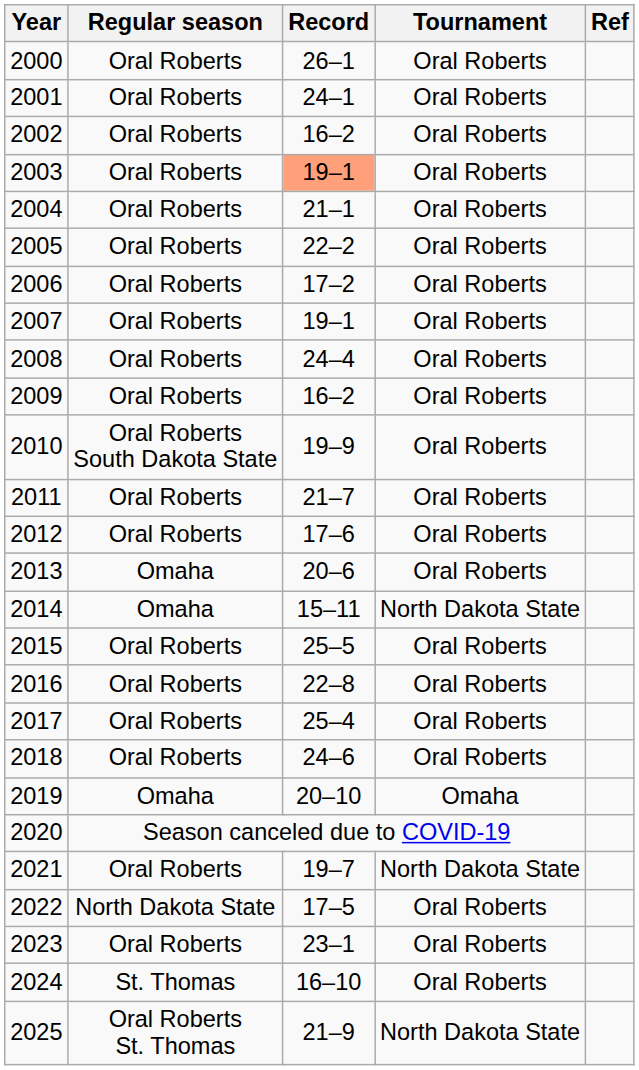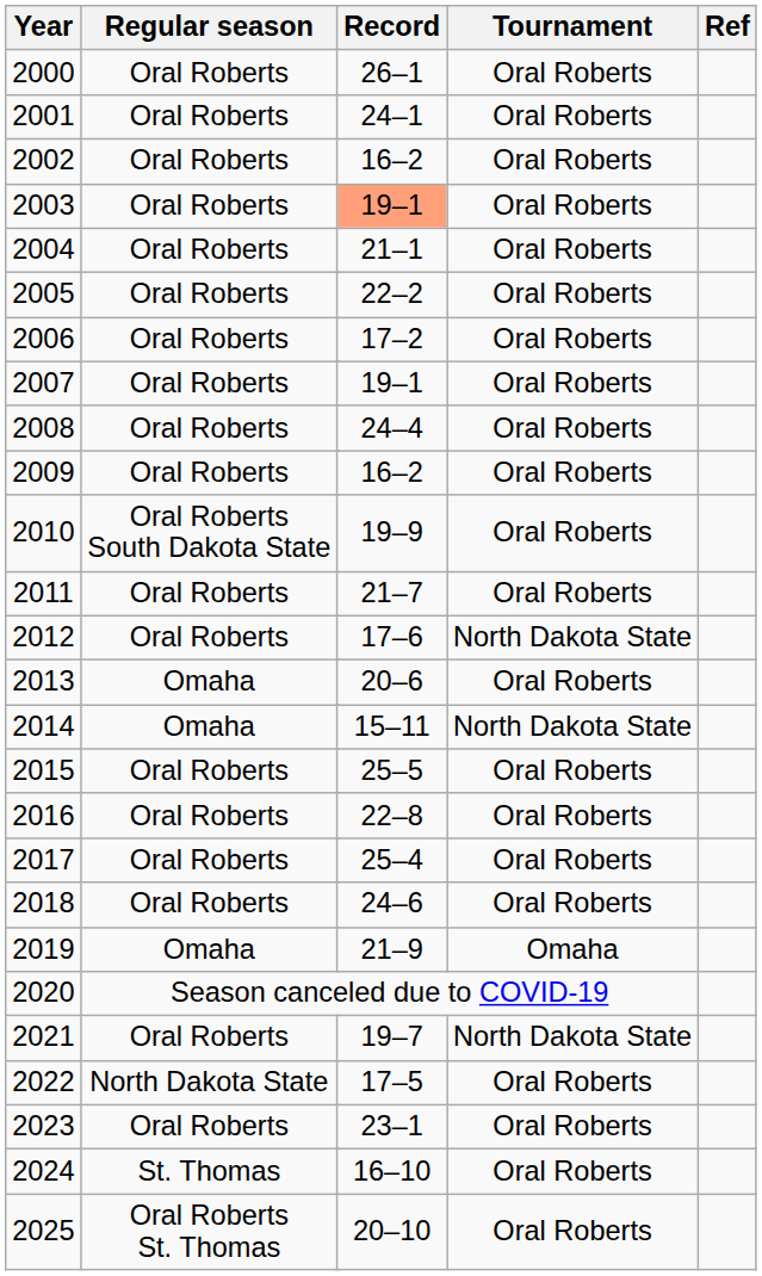 <table class="wikitable" style="text-align:center;" cellspacing="2">
 <tr>
 <th>Year</th>
 <th colspan=2>Regular season</th>
 <th>Record</th>
 <th>Tournament</th>
 <th>Ref</th>
 </tr>
 <tr>
 <td>2000</td>
 <td colspan=2>Oral Roberts</td>
 <td>26–1</td>
 <td>Oral Roberts</td>
 <td></td>
 </tr>
 <tr>
 <td>2001</td>
 <td colspan=2>Oral Roberts</td>
 <td>24–1</td>
 <td>Oral Roberts</td>
 <td></td>
 </tr>
 <tr>
 <td>2002</td>
 <td colspan=2>Oral Roberts</td>
 <td>16–2</td>
 <td>Oral Roberts</td>
 <td></td>
 </tr>
 <tr>
 <td>2003</td>
 <td colspan=2>Oral Roberts</td>
 <td style="background: lightsalmon;">19–1</td>
 <td>Oral Roberts</td>
 <td></td>
 </tr>
 <tr>
 <td>2004</td>
 <td colspan=2>Oral Roberts</td>
 <td>21–1</td>
 <td>Oral Roberts</td>
 <td></td>
 </tr>
 <tr>
 <td>2005</td>
 <td colspan=2>Oral Roberts</td>
 <td>22–2</td>
 <td>Oral Roberts</td>
 <td></td>
 </tr>
 <tr>
 <td>2006</td>
 <td colspan=2>Oral Roberts</td>
 <td>17–2</td>
 <td>Oral Roberts</td>
 <td></td>
 </tr>
 <tr>
 <td>2007</td>
 <td colspan=2>Oral Roberts</td>
 <td>19–1</td>
 <td>Oral Roberts</td>
 <td></td>
 </tr>
 <tr>
 <td>2008</td>
 <td colspan=2>Oral Roberts</td>
 <td>24–4</td>
 <td>Oral Roberts</td>
 <td></td>
 </tr>
 <tr>
 <td>2009</td>
 <td colspan=2>Oral Roberts</td>
 <td>16–2</td>
 <td>Oral Roberts</td>
 <td></td>
 </tr>
 <tr>
 <td>2010</td>
 <td colspan=2>Oral Roberts<br>South Dakota State</td>
 <td>19–9</td>
 <td>Oral Roberts</td>
 <td></td>
 </tr>
 <tr>
 <td>2011</td>
 <td colspan=2>Oral Roberts</td>
 <td>21–7</td>
 <td>Oral Roberts</td>
 <td></td>
 </tr>
 <tr>
 <td>2012</td>
 <td colspan=2>Oral Roberts</td>
 <td>17–6</td>
-<td>Oral Roberts</td>
+<td>North Dakota State</td>
 <td></td>
 </tr>
 <tr>
 <td>2013</td>
 <td colspan=2>Omaha</td>
 <td>20–6</td>
 <td>Oral Roberts</td>
 <td></td>
 </tr>
 <tr>
 <td>2014</td>
 <td colspan=2>Omaha</td>
 <td>15–11</td>
 <td>North Dakota State</td>
 <td></td>
 </tr>
 <tr>
 <td>2015</td>
 <td colspan=2>Oral Roberts</td>
 <td>25–5</td>
 <td>Oral Roberts</td>
 <td></td>
 </tr>
 <tr>
 <td>2016</td>
 <td colspan=2>Oral Roberts</td>
 <td>22–8</td>
 <td>Oral Roberts</td>
 <td></td>
 </tr>
 <tr>
 <td>2017</td>
 <td colspan=2>Oral Roberts</td>
 <td>25–4</td>
 <td>Oral Roberts</td>
 <td></td>
 </tr>
 <tr>
 <td>2018</td>
 <td colspan=2>Oral Roberts</td>
 <td>24–6</td>
 <td>Oral Roberts</td>
 <td></td>
 </tr>
 <tr>
 <td>2019</td>
 <td colspan=2>Omaha</td>
-<td>20–10</td>
+<td>21–9</td>
 <td>Omaha</td>
 <td></td>
 </tr>
 <tr>
 <td>2020</td>
 <td colspan=4 align=center>Season canceled due to <a href='#'>COVID-19</a></td>
 <td></td>
 </tr>
 <tr>
 <td>2021</td>
 <td colspan=2>Oral Roberts</td>
 <td>19–7</td>
 <td>North Dakota State</td>
 <td></td>
 </tr>
 <tr>
 <td>2022</td>
 <td colspan=2>North Dakota State</td>
 <td>17–5</td>
 <td>Oral Roberts</td>
 <td></td>
 </tr>
 <tr>
 <td>2023</td>
 <td colspan=2>Oral Roberts</td>
 <td>23–1</td>
 <td>Oral Roberts</td>
 <td></td>
 </tr>
 <tr>
 <td>2024</td>
 <td colspan=2>St. Thomas</td>
 <td>16–10</td>
 <td>Oral Roberts</td>
 <td></td>
 </tr>
 <tr>
 <td>2025</td>
 <td colspan=2>Oral Roberts<br>St. Thomas</td>
-<td>21–9</td>
-<td>North Dakota State</td>
+<td>20–10</td>
+<td>Oral Roberts</td>
 <td></td>
 </tr>
 </table>
